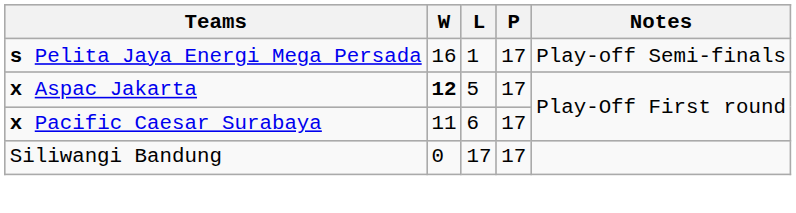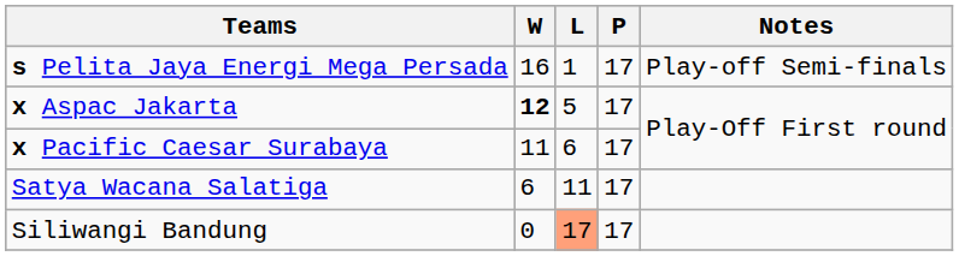 <table class="wikitable sortable">
 <tr>
 <th>Teams</th>
 <th>W</th>
 <th>L</th>
 <th>P</th>
 <th>Notes</th>
 </tr>
 <tr>
 <td><strong>s</strong> <a href='#'>Pelita Jaya Energi Mega Persada</a></td>
 <td>16</td>
 <td>1</td>
 <td>17</td>
 <td>Play-off Semi-finals</td>
 </tr>
 <tr>
 <td><strong>x</strong> <a href='#'>Aspac Jakarta</a></td>
 <td><strong>12</strong></td>
 <td>5</td>
 <td>17</td>
 <td rowspan="2">Play-Off First round</td>
 </tr>
 <tr>
 <td><strong>x</strong> <a href='#'>Pacific Caesar Surabaya</a></td>
 <td>11</td>
 <td>6</td>
 <td>17</td>
 </tr>
 <tr>
+<td><a href='#'>Satya Wacana Salatiga</a></td>
+<td>6</td>
+<td>11</td>
+<td>17</td>
+<td></td>
+</tr>
+<tr>
 <td>Siliwangi Bandung</td>
 <td>0</td>
-<td>17</td>
+<td style="background: lightsalmon;">17</td>
 <td>17</td>
 <td></td>
 </tr>
 </table>
